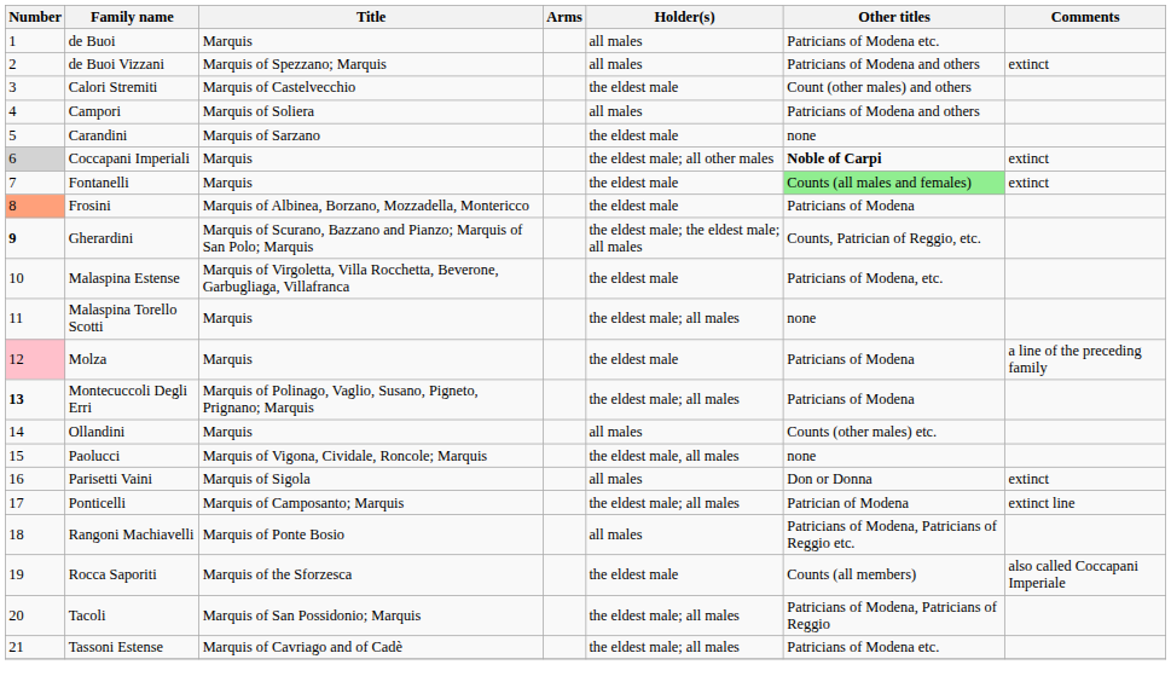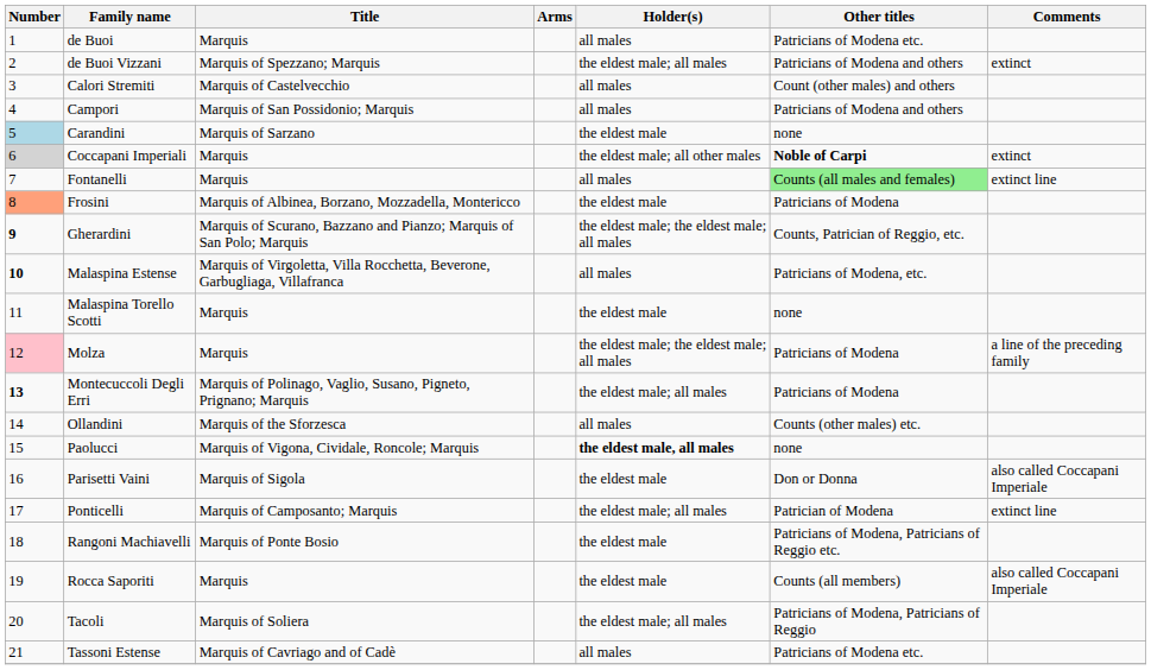 <table class="wikitable sortable">
 <tr>
 <th>Number</th>
 <th>Family name</th>
 <th>Title</th>
 <th class="unsortable">Arms</th>
 <th>Holder(s)</th>
 <th>Other titles</th>
 <th>Comments</th>
 </tr>
 <tr>
 <td>1</td>
 <td>de Buoi</td>
 <td>Marquis</td>
 <td></td>
 <td>all males</td>
 <td>Patricians of Modena etc.</td>
 <td></td>
 </tr>
 <tr>
 <td>2</td>
 <td>de Buoi Vizzani</td>
 <td>Marquis of Spezzano; Marquis</td>
 <td></td>
-<td>all males</td>
+<td>the eldest male; all males</td>
 <td>Patricians of Modena and others</td>
 <td>extinct</td>
 </tr>
 <tr>
 <td>3</td>
 <td>Calori Stremiti</td>
 <td>Marquis of Castelvecchio</td>
 <td></td>
-<td>the eldest male</td>
+<td>all males</td>
 <td>Count (other males) and others</td>
 <td></td>
 </tr>
 <tr>
 <td>4</td>
 <td>Campori</td>
-<td>Marquis of Soliera</td>
+<td>Marquis of San Possidonio; Marquis</td>
 <td></td>
 <td>all males</td>
 <td>Patricians of Modena and others</td>
 <td></td>
 </tr>
 <tr>
-<td>5</td>
+<td style="background: lightblue;">5</td>
 <td>Carandini</td>
 <td>Marquis of Sarzano</td>
 <td></td>
 <td>the eldest male</td>
 <td>none</td>
 <td></td>
 </tr>
 <tr>
 <td style="background: lightgrey;">6</td>
 <td>Coccapani Imperiali</td>
 <td>Marquis</td>
 <td></td>
 <td>the eldest male; all other males</td>
 <td><strong>Noble of Carpi</strong></td>
 <td>extinct</td>
 </tr>
 <tr>
 <td>7</td>
 <td>Fontanelli</td>
 <td>Marquis</td>
 <td></td>
-<td>the eldest male</td>
+<td>all males</td>
 <td style="background: lightgreen;">Counts (all males and females)</td>
-<td>extinct</td>
+<td>extinct line</td>
 </tr>
 <tr>
 <td style="background: lightsalmon;">8</td>
 <td>Frosini</td>
 <td>Marquis of Albinea, Borzano, Mozzadella, Montericco</td>
 <td></td>
 <td>the eldest male</td>
 <td>Patricians of Modena</td>
 <td></td>
 </tr>
 <tr>
 <td><strong>9</strong></td>
 <td>Gherardini</td>
 <td>Marquis of Scurano, Bazzano and Pianzo; Marquis of San Polo; Marquis</td>
 <td></td>
 <td>the eldest male; the eldest male; all males</td>
 <td>Counts, Patrician of Reggio, etc.</td>
 <td></td>
 </tr>
 <tr>
-<td>10</td>
+<td><strong>10</strong></td>
 <td>Malaspina Estense</td>
 <td>Marquis of Virgoletta, Villa Rocchetta, Beverone, Garbugliaga, Villafranca</td>
 <td></td>
-<td>the eldest male</td>
+<td>all males</td>
 <td>Patricians of Modena, etc.</td>
 <td></td>
 </tr>
 <tr>
 <td>11</td>
 <td>Malaspina Torello Scotti</td>
 <td>Marquis</td>
 <td></td>
-<td>the eldest male; all males</td>
+<td>the eldest male</td>
 <td>none</td>
 <td></td>
 </tr>
 <tr>
 <td style="background: pink;">12</td>
 <td>Molza</td>
 <td>Marquis</td>
 <td></td>
-<td>the eldest male</td>
+<td>the eldest male; the eldest male; all males</td>
 <td>Patricians of Modena</td>
 <td>a line of the preceding family</td>
 </tr>
 <tr>
 <td><strong>13</strong></td>
 <td>Montecuccoli Degli Erri</td>
 <td>Marquis of Polinago, Vaglio, Susano, Pigneto, Prignano; Marquis</td>
 <td></td>
 <td>the eldest male; all males</td>
 <td>Patricians of Modena</td>
 <td></td>
 </tr>
 <tr>
 <td>14</td>
 <td>Ollandini</td>
-<td>Marquis</td>
+<td>Marquis of the Sforzesca</td>
 <td></td>
 <td>all males</td>
 <td>Counts (other males) etc.</td>
 <td></td>
 </tr>
 <tr>
 <td>15</td>
 <td>Paolucci</td>
 <td>Marquis of Vigona, Cividale, Roncole; Marquis</td>
 <td></td>
-<td>the eldest male, all males</td>
+<td><strong>the eldest male, all males</strong></td>
 <td>none</td>
 <td></td>
 </tr>
 <tr>
 <td>16</td>
 <td>Parisetti Vaini</td>
 <td>Marquis of Sigola</td>
 <td></td>
-<td>all males</td>
+<td>the eldest male</td>
 <td>Don or Donna</td>
-<td>extinct</td>
+<td>also called Coccapani Imperiale</td>
 </tr>
 <tr>
 <td>17</td>
 <td>Ponticelli</td>
 <td>Marquis of Camposanto; Marquis</td>
 <td></td>
 <td>the eldest male; all males</td>
 <td>Patrician of Modena</td>
 <td>extinct line</td>
 </tr>
 <tr>
 <td>18</td>
 <td>Rangoni Machiavelli</td>
 <td>Marquis of Ponte Bosio</td>
 <td></td>
-<td>all males</td>
+<td>the eldest male</td>
 <td>Patricians of Modena, Patricians of Reggio etc.</td>
 <td></td>
 </tr>
 <tr>
 <td>19</td>
 <td>Rocca Saporiti</td>
-<td>Marquis of the Sforzesca</td>
+<td>Marquis</td>
 <td></td>
 <td>the eldest male</td>
 <td>Counts (all members)</td>
 <td>also called Coccapani Imperiale</td>
 </tr>
 <tr>
 <td>20</td>
 <td>Tacoli</td>
-<td>Marquis of San Possidonio; Marquis</td>
+<td>Marquis of Soliera</td>
 <td></td>
 <td>the eldest male; all males</td>
 <td>Patricians of Modena, Patricians of Reggio</td>
 <td></td>
 </tr>
 <tr>
 <td>21</td>
 <td>Tassoni Estense</td>
 <td>Marquis of Cavriago and of Cadè</td>
 <td></td>
-<td>the eldest male; all males</td>
+<td>all males</td>
 <td>Patricians of Modena etc.</td>
 <td></td>
 </tr>
 <tr>
 </tr>
 </table>
